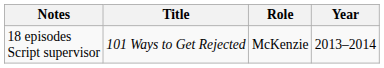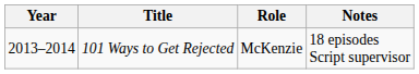 <table class="wikitable">
 <tr>
-<th>Notes</th>
+<th>Year</th>
 <th>Title</th>
 <th>Role</th>
-<th>Year</th>
+<th>Notes</th>
 </tr>
 <tr>
-<td>18 episodes<br>Script supervisor</td>
+<td>2013–2014</td>
 <td><em>101 Ways to Get Rejected</em></td>
 <td>McKenzie</td>
-<td>2013–2014</td>
+<td>18 episodes<br>Script supervisor</td>
 </tr>
 </table>
